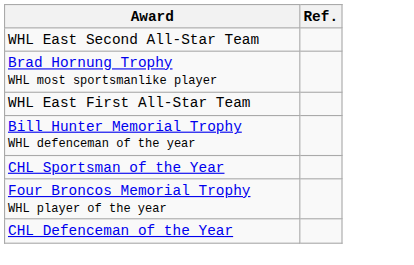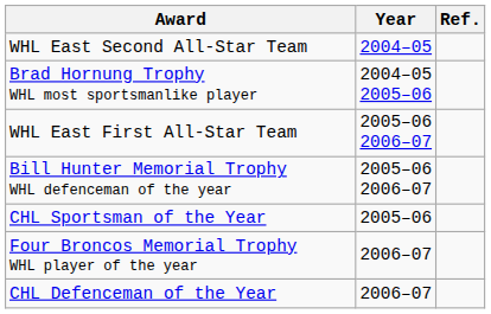 <table class="wikitable">
 <tr>
 <th scope="col" style="width:20em">Award</th>
+<th scope="col">Year</th>
 <th scope="col">Ref.</th>
 </tr>
 <tr>
 <td>WHL East Second All-Star Team</td>
+<td><a href='#'>2004–05</a></td>
 <td></td>
 </tr>
 <tr>
 <td><a href='#'>Brad Hornung Trophy</a><br><small>WHL most sportsmanlike player</small></td>
+<td>2004–05<br><a href='#'>2005–06</a></td>
 <td></td>
 </tr>
 <tr>
 <td>WHL East First All-Star Team</td>
+<td>2005–06<br><a href='#'>2006–07</a></td>
 <td></td>
 </tr>
 <tr>
 <td><a href='#'>Bill Hunter Memorial Trophy</a><br><small>WHL defenceman of the year</small></td>
+<td>2005–06<br>2006–07</td>
 <td></td>
 </tr>
 <tr>
 <td><a href='#'>CHL Sportsman of the Year</a></td>
+<td>2005–06</td>
 <td></td>
 </tr>
 <tr>
 <td><a href='#'>Four Broncos Memorial Trophy</a><br><small>WHL player of the year</small></td>
+<td>2006–07</td>
 <td></td>
 </tr>
 <tr>
 <td><a href='#'>CHL Defenceman of the Year</a></td>
+<td>2006–07</td>
 <td></td>
 </tr>
 </table>
